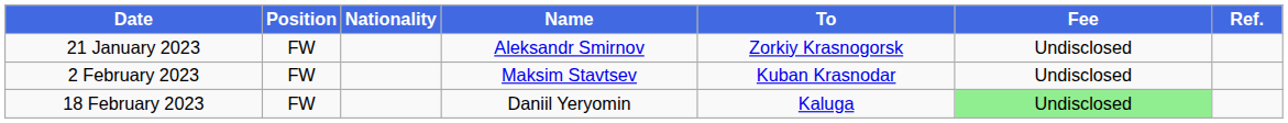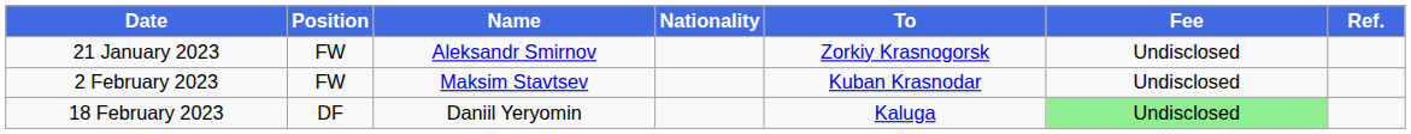 <table class="wikitable"  style="text-align:center; font-size:90%; ">
 <tr>
 <th style="background:#4169E1; color:white; width:200px;">Date</th>
 <th style="background:#4169E1; color:white; width:50px;">Position</th>
+<th style="background:#4169E1; color:white; width:200px;">Name</th>
 <th style="background:#4169E1; color:white; width:50px;">Nationality</th>
-<th style="background:#4169E1; color:white; width:200px;">Name</th>
 <th style="background:#4169E1; color:white; width:200px;">To</th>
 <th style="background:#4169E1; color:white; width:200px;">Fee</th>
 <th style="background:#4169E1; color:white; width:50px;">Ref.</th>
 </tr>
 <tr>
 <td>21 January 2023</td>
 <td>FW</td>
+<td><a href='#'>Aleksandr Smirnov</a></td>
 <td></td>
-<td><a href='#'>Aleksandr Smirnov</a></td>
 <td><a href='#'>Zorkiy Krasnogorsk</a></td>
 <td>Undisclosed</td>
 <td></td>
 </tr>
 <tr>
 <td>2 February 2023</td>
 <td>FW</td>
+<td><a href='#'>Maksim Stavtsev</a></td>
 <td></td>
-<td><a href='#'>Maksim Stavtsev</a></td>
 <td><a href='#'>Kuban Krasnodar</a></td>
 <td>Undisclosed</td>
 <td></td>
 </tr>
 <tr>
 <td>18 February 2023</td>
-<td>FW</td>
+<td>DF</td>
+<td>Daniil Yeryomin</td>
 <td></td>
-<td>Daniil Yeryomin</td>
 <td><a href='#'>Kaluga</a></td>
 <td style="background: lightgreen;">Undisclosed</td>
 <td></td>
 </tr>
 </table>
